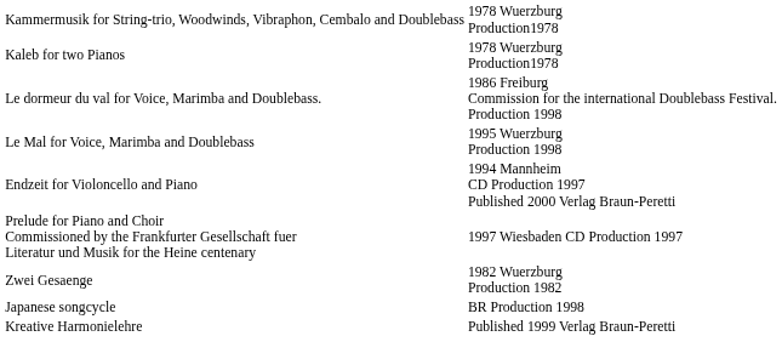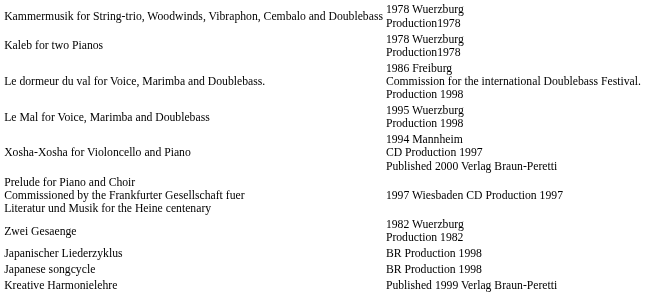 <table>
 <tr>
 <td>Kammermusik for String-trio, Woodwinds, Vibraphon, Cembalo and Doublebass</td>
 <td>1978 Wuerzburg<br> Production1978</td>
 </tr>
 <tr>
 <td>Kaleb for two Pianos</td>
 <td>1978 Wuerzburg<br>Production1978</td>
 </tr>
 <tr>
 <td>Le dormeur du val for Voice, Marimba and Doublebass.</td>
 <td>1986 Freiburg <br> Commission for the international Doublebass Festival.<br> Production 1998</td>
 </tr>
 <tr>
 <td>Le Mal for Voice, Marimba and Doublebass</td>
 <td>1995 Wuerzburg<br> Production 1998</td>
 </tr>
 <tr>
-<td>Endzeit for Violoncello and Piano</td>
+<td>Xosha-Xosha for Violoncello and Piano</td>
 <td>1994 Mannheim<br> CD Production 1997<br> Published 2000 Verlag Braun-Peretti</td>
 </tr>
 <tr>
 <td>Prelude for Piano and Choir<br> Commissioned by the Frankfurter Gesellschaft fuer<br> Literatur und Musik for the Heine centenary</td>
 <td>1997 Wiesbaden CD Production 1997</td>
 </tr>
 <tr>
 <td>Zwei Gesaenge</td>
 <td>1982 Wuerzburg<br> Production 1982</td>
 </tr>
 <tr>
+<td>Japanischer Liederzyklus</td>
+<td>BR Production 1998</td>
+</tr>
+<tr>
 <td>Japanese songcycle</td>
 <td>BR Production 1998</td>
 </tr>
 <tr>
 <td>Kreative Harmonielehre</td>
 <td>Published 1999 Verlag Braun-Peretti</td>
 </tr>
 </table>
